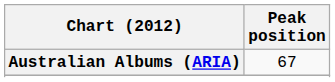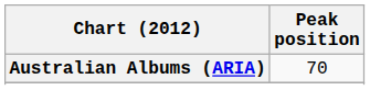 <table class="wikitable sortable plainrowheaders" style="text-align:center">
 <tr>
 <th scope="col">Chart (2012)</th>
 <th scope="col">Peak<br> position</th>
 </tr>
 <tr>
 <th scope="row">Australian Albums (<a href='#'>ARIA</a>)</th>
-<td>67</td>
+<td>70</td>
 </tr>
 <tr>
 </tr>
 <tr>
 </tr>
 <tr>
 </tr>
 <tr>
 </tr>
 <tr>
 </tr>
 <tr>
 </tr>
 <tr>
 </tr>
 <tr>
 </tr>
 <tr>
 </tr>
 <tr>
 </tr>
 <tr>
 </tr>
 <tr>
 </tr>
 <tr>
 </tr>
 <tr>
 </tr>
 <tr>
 </tr>
 <tr>
 </tr>
 <tr>
 </tr>
 <tr>
 </tr>
 <tr>
 </tr>
 </table>
